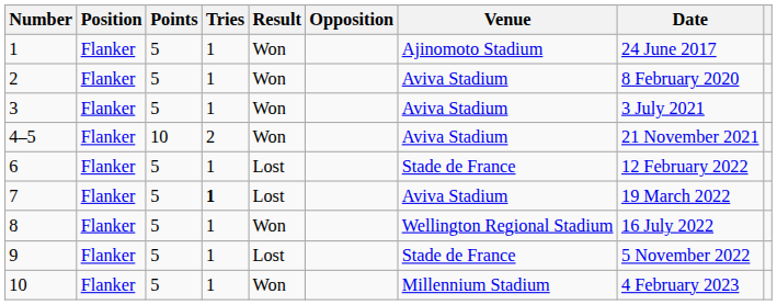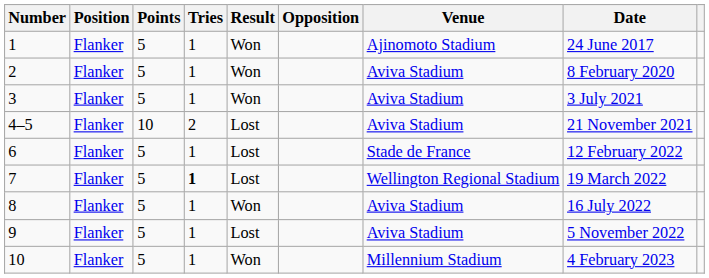 <table class="wikitable sortable" style="font-size: 95%;">
 <tr>
 <th>Number</th>
 <th>Position</th>
 <th>Points</th>
 <th>Tries</th>
 <th>Result</th>
 <th>Opposition</th>
 <th>Venue</th>
 <th>Date</th>
 <th class="unsortable"></th>
 </tr>
 <tr>
 <td>1</td>
 <td><a href='#'>Flanker</a></td>
 <td>5</td>
 <td>1</td>
 <td>Won</td>
 <td></td>
 <td><a href='#'>Ajinomoto Stadium</a></td>
 <td><a href='#'>24 June 2017</a></td>
 <td></td>
 </tr>
 <tr>
 <td>2</td>
 <td><a href='#'>Flanker</a></td>
 <td>5</td>
 <td>1</td>
 <td>Won</td>
 <td></td>
 <td><a href='#'>Aviva Stadium</a></td>
 <td><a href='#'>8 February 2020</a></td>
 <td></td>
 </tr>
 <tr>
 <td>3</td>
 <td><a href='#'>Flanker</a></td>
 <td>5</td>
 <td>1</td>
 <td>Won</td>
 <td></td>
 <td><a href='#'>Aviva Stadium</a></td>
 <td><a href='#'>3 July 2021</a></td>
 <td></td>
 </tr>
 <tr>
 <td>4–5</td>
 <td><a href='#'>Flanker</a></td>
 <td>10</td>
 <td>2</td>
-<td>Won</td>
+<td>Lost</td>
 <td></td>
 <td><a href='#'>Aviva Stadium</a></td>
 <td><a href='#'>21 November 2021</a></td>
 <td></td>
 </tr>
 <tr>
 <td>6</td>
 <td><a href='#'>Flanker</a></td>
 <td>5</td>
 <td>1</td>
 <td>Lost</td>
 <td></td>
 <td><a href='#'>Stade de France</a></td>
 <td><a href='#'>12 February 2022</a></td>
 <td></td>
 </tr>
 <tr>
 <td>7</td>
 <td><a href='#'>Flanker</a></td>
 <td>5</td>
 <td><strong>1</strong></td>
 <td>Lost</td>
 <td></td>
-<td><a href='#'>Aviva Stadium</a></td>
+<td><a href='#'>Wellington Regional Stadium</a></td>
 <td><a href='#'>19 March 2022</a></td>
 <td></td>
 </tr>
 <tr>
 <td>8</td>
 <td><a href='#'>Flanker</a></td>
 <td>5</td>
 <td>1</td>
 <td>Won</td>
 <td></td>
-<td><a href='#'>Wellington Regional Stadium</a></td>
+<td><a href='#'>Aviva Stadium</a></td>
 <td><a href='#'>16 July 2022</a></td>
 <td></td>
 </tr>
 <tr>
 <td>9</td>
 <td><a href='#'>Flanker</a></td>
 <td>5</td>
 <td>1</td>
 <td>Lost</td>
 <td></td>
-<td><a href='#'>Stade de France</a></td>
+<td><a href='#'>Aviva Stadium</a></td>
 <td><a href='#'>5 November 2022</a></td>
 <td></td>
 </tr>
 <tr>
 <td>10</td>
 <td><a href='#'>Flanker</a></td>
 <td>5</td>
 <td>1</td>
 <td>Won</td>
 <td></td>
 <td><a href='#'>Millennium Stadium</a></td>
 <td><a href='#'>4 February 2023</a></td>
 <td></td>
 </tr>
 </table>
